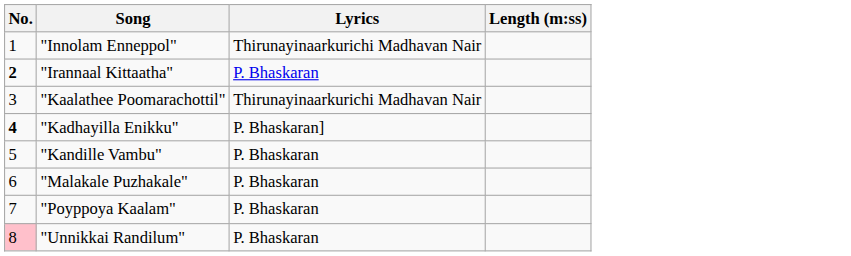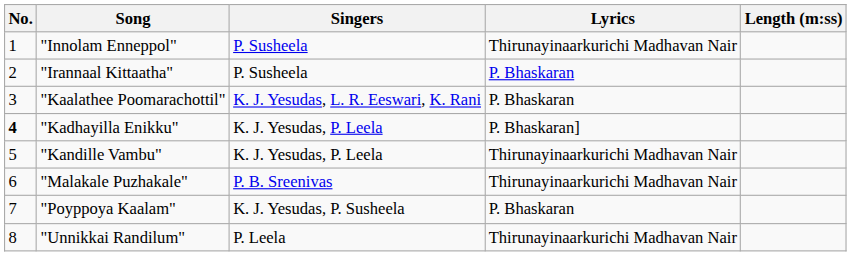 <table class="wikitable" style="font-size:95%;">
 <tr>
 <th>No.</th>
 <th>Song</th>
+<th>Singers</th>
 <th>Lyrics</th>
 <th>Length (m:ss)</th>
 </tr>
 <tr>
 <td>1</td>
 <td>"Innolam Enneppol"</td>
+<td><a href='#'>P. Susheela</a></td>
 <td>Thirunayinaarkurichi Madhavan Nair</td>
 <td></td>
 </tr>
 <tr>
-<td><strong>2</strong></td>
+<td>2</td>
 <td>"Irannaal Kittaatha"</td>
+<td>P. Susheela</td>
 <td><a href='#'>P. Bhaskaran</a></td>
 <td></td>
 </tr>
 <tr>
 <td>3</td>
 <td>"Kaalathee Poomarachottil"</td>
-<td>Thirunayinaarkurichi Madhavan Nair</td>
+<td><a href='#'>K. J. Yesudas</a>, <a href='#'>L. R. Eeswari</a>, <a href='#'>K. Rani</a></td>
+<td>P. Bhaskaran</td>
 <td></td>
 </tr>
 <tr>
 <td><strong>4</strong></td>
 <td>"Kadhayilla Enikku"</td>
+<td>K. J. Yesudas, <a href='#'>P. Leela</a></td>
 <td>P. Bhaskaran]</td>
 <td></td>
 </tr>
 <tr>
 <td>5</td>
 <td>"Kandille Vambu"</td>
-<td>P. Bhaskaran</td>
+<td>K. J. Yesudas, P. Leela</td>
+<td>Thirunayinaarkurichi Madhavan Nair</td>
 <td></td>
 </tr>
 <tr>
 <td>6</td>
 <td>"Malakale Puzhakale"</td>
-<td>P. Bhaskaran</td>
+<td><a href='#'>P. B. Sreenivas</a></td>
+<td>Thirunayinaarkurichi Madhavan Nair</td>
 <td></td>
 </tr>
 <tr>
 <td>7</td>
 <td>"Poyppoya Kaalam"</td>
+<td>K. J. Yesudas, P. Susheela</td>
 <td>P. Bhaskaran</td>
 <td></td>
 </tr>
 <tr>
-<td style="background: pink;">8</td>
+<td>8</td>
 <td>"Unnikkai Randilum"</td>
-<td>P. Bhaskaran</td>
+<td>P. Leela</td>
+<td>Thirunayinaarkurichi Madhavan Nair</td>
 <td></td>
 </tr>
 </table>
